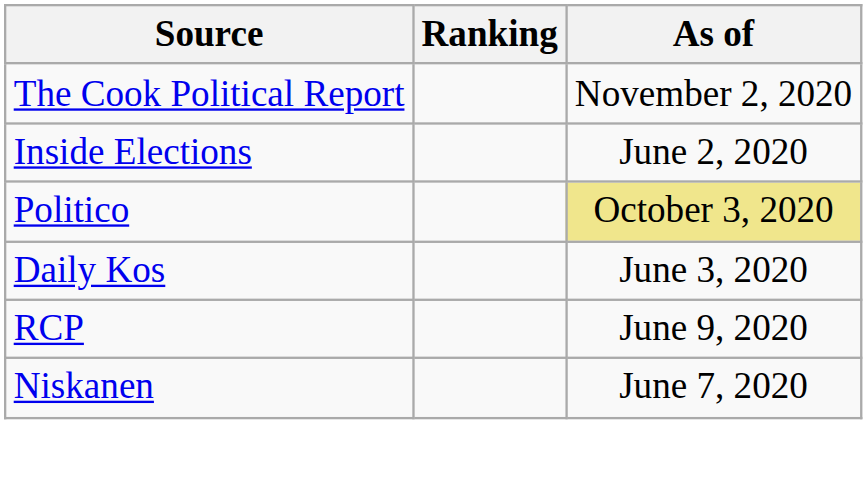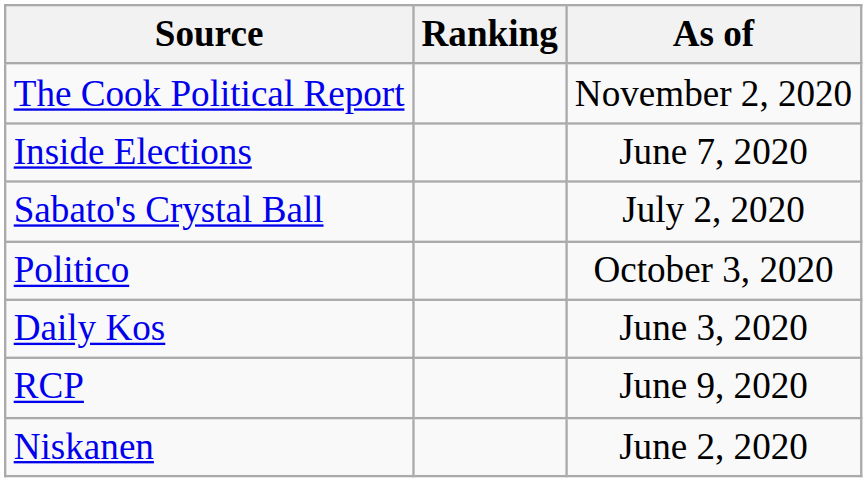 <table class="wikitable" style="text-align:center">
 <tr>
 <th>Source</th>
 <th>Ranking</th>
 <th>As of</th>
 </tr>
 <tr>
 <td align=left><a href='#'>The Cook Political Report</a></td>
 <td></td>
 <td>November 2, 2020</td>
 </tr>
 <tr>
 <td align=left><a href='#'>Inside Elections</a></td>
 <td></td>
-<td>June 2, 2020</td>
+<td>June 7, 2020</td>
+</tr>
+<tr>
+<td align=left><a href='#'>Sabato's Crystal Ball</a></td>
+<td></td>
+<td>July 2, 2020</td>
 </tr>
 <tr>
 <td align="left"><a href='#'>Politico</a></td>
 <td></td>
-<td style="background: khaki;">October 3, 2020</td>
+<td>October 3, 2020</td>
 </tr>
 <tr>
 <td align="left"><a href='#'>Daily Kos</a></td>
 <td></td>
 <td>June 3, 2020</td>
 </tr>
 <tr>
 <td align="left"><a href='#'>RCP</a></td>
 <td></td>
 <td>June 9, 2020</td>
 </tr>
 <tr>
 <td align="left"><a href='#'>Niskanen</a></td>
 <td></td>
-<td>June 7, 2020</td>
+<td>June 2, 2020</td>
 </tr>
 </table>
